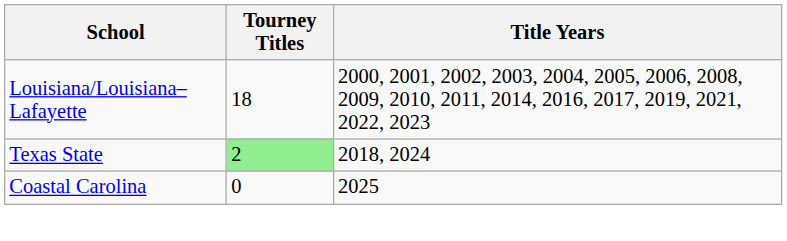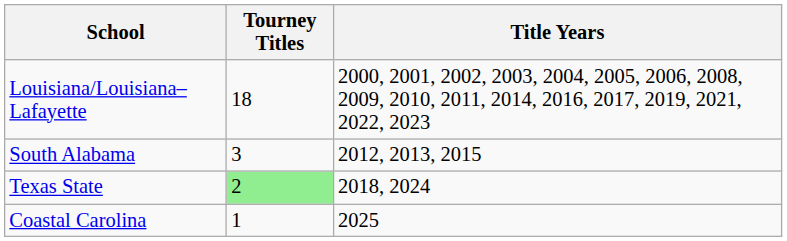 <table class="wikitable sortable">
 <tr>
 <th>School</th>
 <th>Tourney Titles</th>
 <th>Title Years</th>
 </tr>
 <tr>
 <td><a href='#'>Louisiana/Louisiana–Lafayette</a></td>
 <td>18</td>
 <td>2000, 2001, 2002, 2003, 2004, 2005, 2006, 2008, 2009, 2010, 2011, 2014, 2016, 2017, 2019, 2021, 2022, 2023</td>
 </tr>
 <tr>
+<td><a href='#'>South Alabama</a></td>
+<td>3</td>
+<td>2012, 2013, 2015</td>
+</tr>
+<tr>
 <td><a href='#'>Texas State</a></td>
 <td style="background: lightgreen;">2</td>
 <td>2018, 2024</td>
 </tr>
 <tr>
 <td><a href='#'>Coastal Carolina</a></td>
-<td>0</td>
+<td>1</td>
 <td>2025</td>
 </tr>
 </table>
